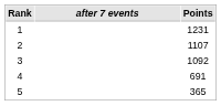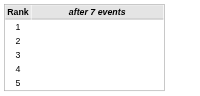 <table cellspacing="1" cellpadding="3" style="border:1px solid #aaa; font-size:86%;">
 <tr style="background:#e4e4e4;">
 <th style="border-bottom:1px solid #aaa; width:10px;">Rank</th>
 <th style="border-bottom:1px solid #aaa; width:200px;"><em>after 7 events</em></th>
-<th style="border-bottom:1px solid #aaa; width:20px;">Points</th>
 </tr>
 <tr>
 <td align=center>1</td>
 <td></td>
-<td align=center>1231</td>
 </tr>
 <tr>
 <td align=center>2</td>
 <td></td>
-<td align=center>1107</td>
 </tr>
 <tr>
 <td align=center>3</td>
 <td></td>
-<td align=center>1092</td>
 </tr>
 <tr>
 <td align=center>4</td>
 <td></td>
-<td align=center>691</td>
 </tr>
 <tr>
 <td align=center>5</td>
 <td></td>
-<td align=center>365</td>
 </tr>
 </table>
